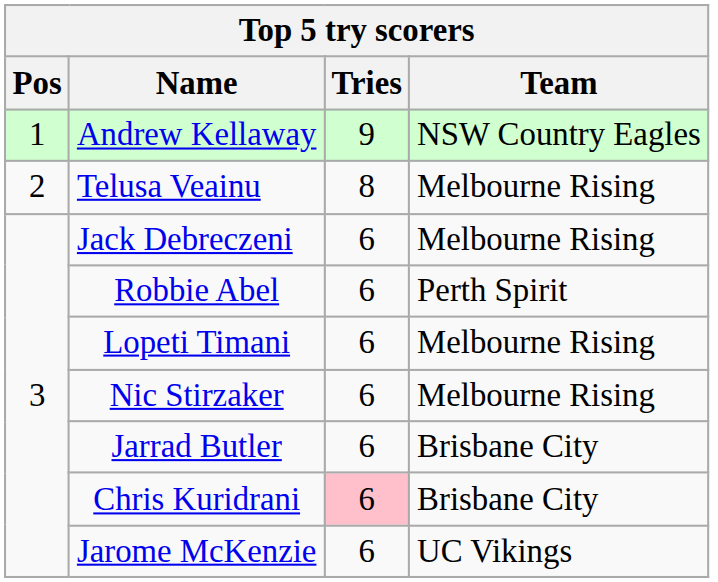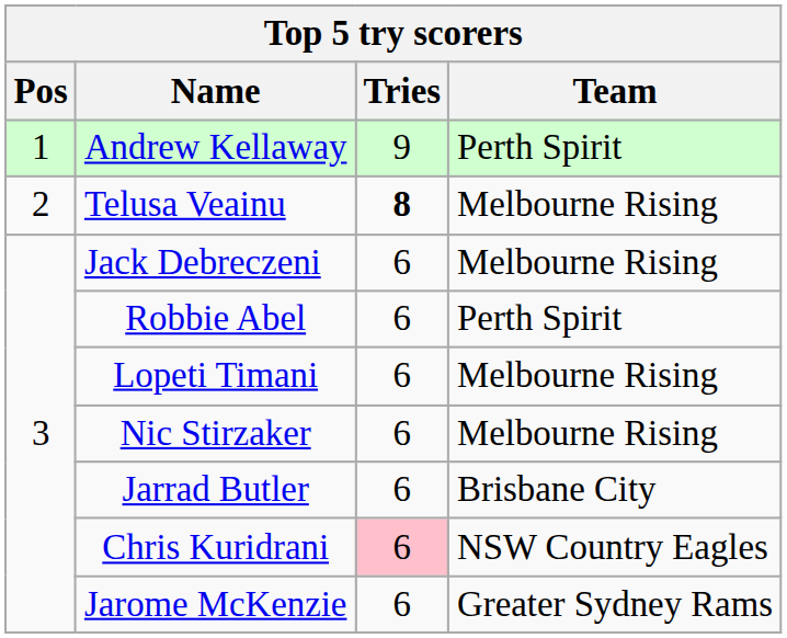 <table class="wikitable" style="text-align: center;">
 <tr>
 <th colspan=4>Top 5 try scorers</th>
 </tr>
 <tr>
 <th>Pos</th>
 <th>Name</th>
 <th>Tries</th>
 <th>Team</th>
 </tr>
 <tr style="background:#d0ffd0;">
 <td rowspan = 1>1</td>
 <td style="text-align:left;"><a href='#'>Andrew Kellaway</a></td>
 <td>9</td>
-<td style="text-align:left;">NSW Country Eagles</td>
+<td style="text-align:left;">Perth Spirit</td>
 </tr>
 <tr>
 <td rowspan = 1>2</td>
 <td style="text-align:left;"><a href='#'>Telusa Veainu</a></td>
-<td>8</td>
+<td><strong>8</strong></td>
 <td style="text-align:left;">Melbourne Rising</td>
 </tr>
 <tr>
 <td rowspan = 7>3</td>
 <td style="text-align:left;"><a href='#'>Jack Debreczeni</a></td>
 <td>6</td>
 <td style="text-align:left;">Melbourne Rising</td>
 </tr>
 <tr>
 <td><a href='#'>Robbie Abel</a></td>
 <td>6</td>
 <td style="text-align:left;">Perth Spirit</td>
 </tr>
 <tr>
 <td><a href='#'>Lopeti Timani</a></td>
 <td>6</td>
 <td style="text-align:left;">Melbourne Rising</td>
 </tr>
 <tr>
 <td><a href='#'>Nic Stirzaker</a></td>
 <td>6</td>
 <td style="text-align:left;">Melbourne Rising</td>
 </tr>
 <tr>
 <td><a href='#'>Jarrad Butler</a></td>
 <td>6</td>
 <td style="text-align:left;">Brisbane City</td>
 </tr>
 <tr>
 <td><a href='#'>Chris Kuridrani</a></td>
 <td style="background: pink;">6</td>
-<td style="text-align:left;">Brisbane City</td>
+<td style="text-align:left;">NSW Country Eagles</td>
 </tr>
 <tr>
 <td><a href='#'>Jarome McKenzie</a></td>
 <td>6</td>
-<td style="text-align:left;">UC Vikings</td>
+<td style="text-align:left;">Greater Sydney Rams</td>
 </tr>
 </table>
